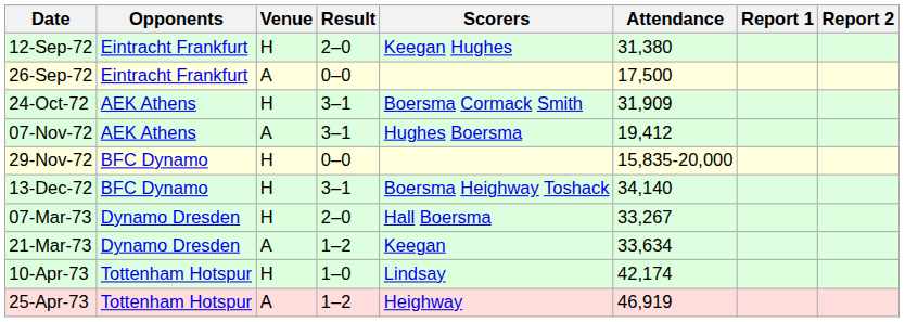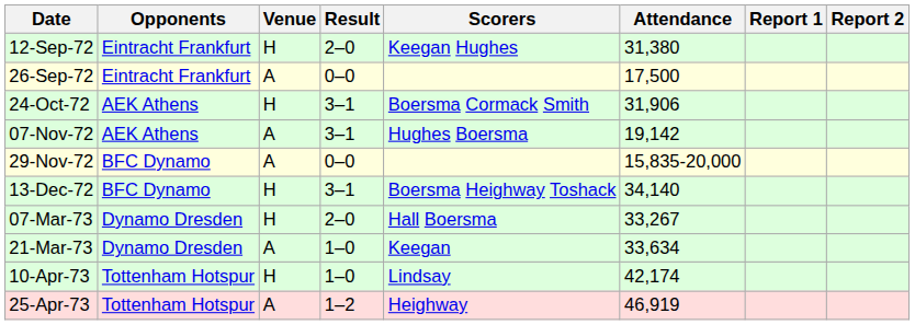 <table class=wikitable>
 <tr>
 <th>Date</th>
 <th>Opponents</th>
 <th>Venue</th>
 <th>Result</th>
 <th>Scorers</th>
 <th>Attendance</th>
 <th>Report 1</th>
 <th>Report 2</th>
 </tr>
 <tr bgcolor="#ddffdd">
 <td>12-Sep-72</td>
 <td><a href='#'>Eintracht Frankfurt</a></td>
 <td>H</td>
 <td>2–0</td>
 <td><a href='#'>Keegan</a>  <a href='#'>Hughes</a> </td>
 <td>31,380</td>
 <td></td>
 <td></td>
 </tr>
 <tr bgcolor="#ffffdd">
 <td>26-Sep-72</td>
 <td><a href='#'>Eintracht Frankfurt</a></td>
 <td>A</td>
 <td>0–0</td>
 <td></td>
 <td>17,500</td>
 <td></td>
 <td></td>
 </tr>
 <tr bgcolor="#ddffdd">
 <td>24-Oct-72</td>
 <td><a href='#'>AEK Athens</a></td>
 <td>H</td>
 <td>3–1</td>
 <td><a href='#'>Boersma</a>  <a href='#'>Cormack</a>  <a href='#'>Smith</a> </td>
-<td>31,909</td>
+<td>31,906</td>
 <td></td>
 <td></td>
 </tr>
 <tr bgcolor="#ddffdd">
 <td>07-Nov-72</td>
 <td><a href='#'>AEK Athens</a></td>
 <td>A</td>
 <td>3–1</td>
 <td><a href='#'>Hughes</a>  <a href='#'>Boersma</a> </td>
-<td>19,412</td>
+<td>19,142</td>
 <td></td>
 <td></td>
 </tr>
 <tr bgcolor="#ffffdd">
 <td>29-Nov-72</td>
 <td><a href='#'>BFC Dynamo</a></td>
-<td>H</td>
+<td>A</td>
 <td>0–0</td>
 <td></td>
 <td>15,835-20,000</td>
 <td></td>
 <td></td>
 </tr>
 <tr bgcolor="#ddffdd">
 <td>13-Dec-72</td>
 <td><a href='#'>BFC Dynamo</a></td>
 <td>H</td>
 <td>3–1</td>
 <td><a href='#'>Boersma</a>  <a href='#'>Heighway</a>  <a href='#'>Toshack</a> </td>
 <td>34,140</td>
 <td></td>
 <td></td>
 </tr>
 <tr bgcolor="#ddffdd">
 <td>07-Mar-73</td>
 <td><a href='#'>Dynamo Dresden</a></td>
 <td>H</td>
 <td>2–0</td>
 <td><a href='#'>Hall</a>  <a href='#'>Boersma</a> </td>
 <td>33,267</td>
 <td></td>
 <td></td>
 </tr>
 <tr bgcolor="#ddffdd">
 <td>21-Mar-73</td>
 <td><a href='#'>Dynamo Dresden</a></td>
 <td>A</td>
-<td>1–2</td>
+<td>1–0</td>
 <td><a href='#'>Keegan</a> </td>
 <td>33,634</td>
 <td></td>
 <td></td>
 </tr>
 <tr bgcolor="#ddffdd">
 <td>10-Apr-73</td>
 <td><a href='#'>Tottenham Hotspur</a></td>
 <td>H</td>
 <td>1–0</td>
 <td><a href='#'>Lindsay</a> </td>
 <td>42,174</td>
 <td></td>
 <td></td>
 </tr>
 <tr bgcolor="#ffdddd">
 <td>25-Apr-73</td>
 <td><a href='#'>Tottenham Hotspur</a></td>
 <td>A</td>
 <td>1–2</td>
 <td><a href='#'>Heighway</a> </td>
 <td>46,919</td>
 <td></td>
 <td></td>
 </tr>
 </table>
